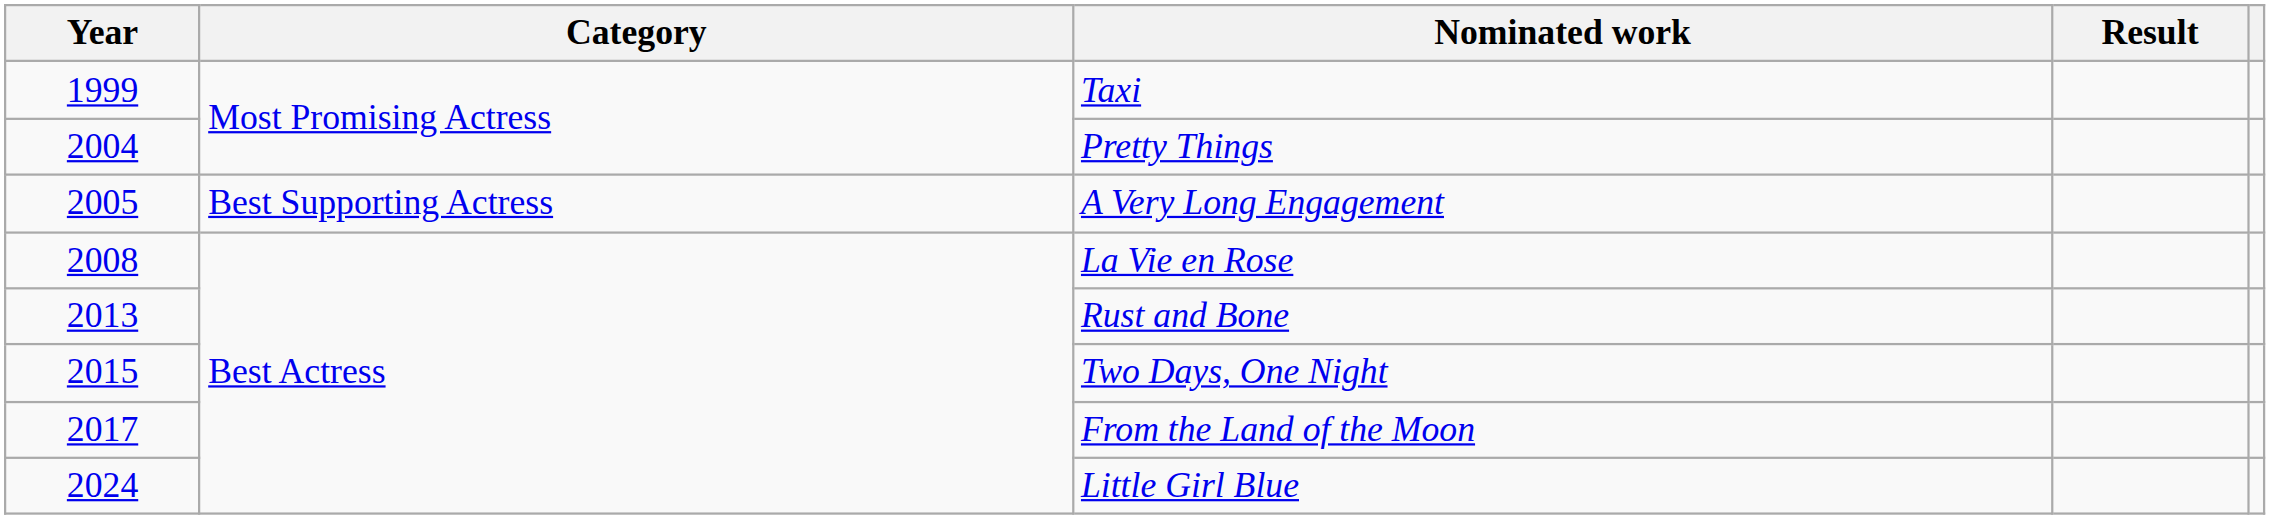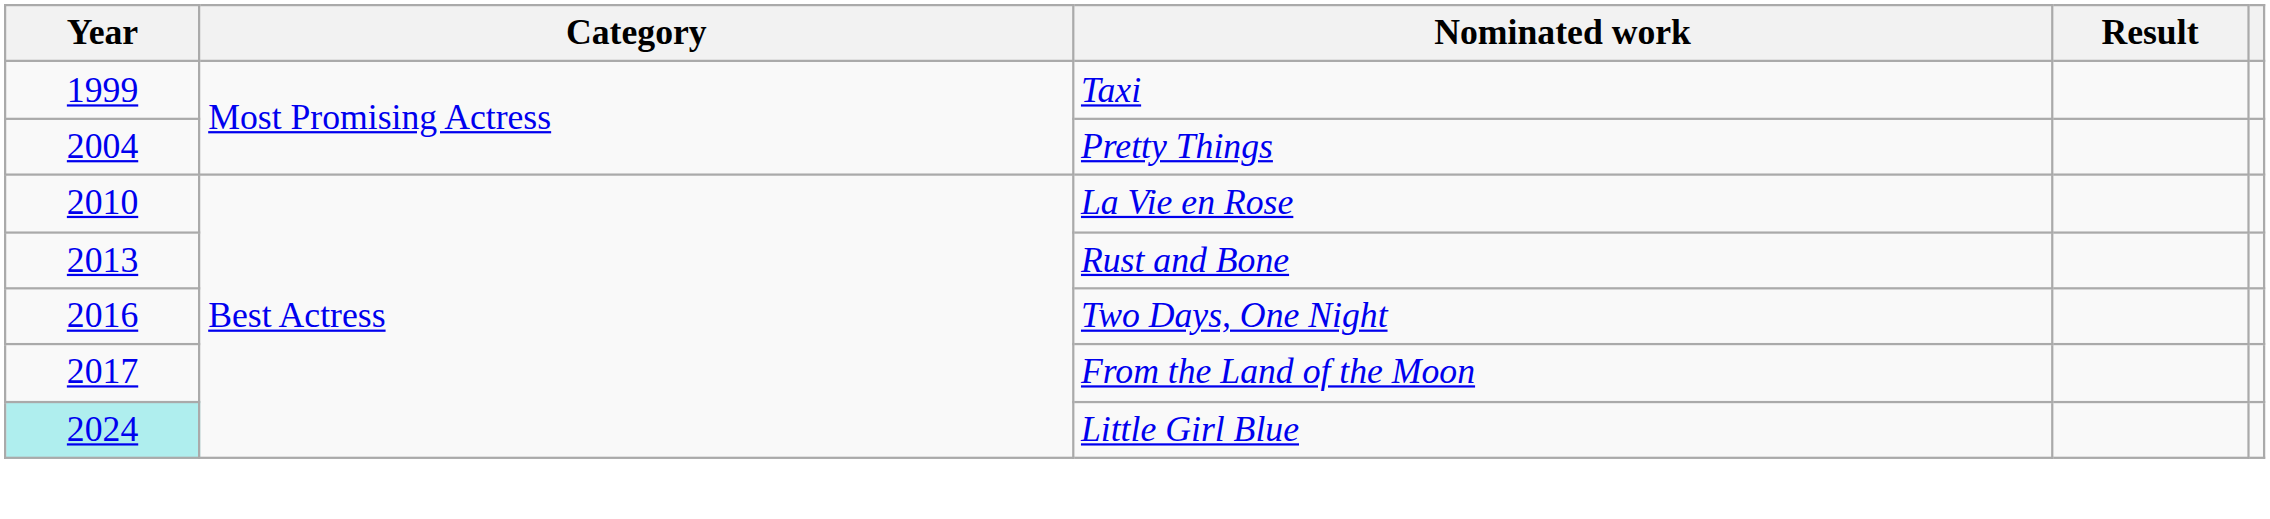 <table class=wikitable>
 <tr>
 <th scope="col" style="width:5em;">Year</th>
 <th scope="col" style="width:24em;">Category</th>
 <th scope="col" style="width:27em;">Nominated work</th>
 <th scope="col" style="width:5em;">Result</th>
 <th></th>
 </tr>
 <tr>
 <td style="text-align:center;"><a href='#'>1999</a></td>
 <td rowspan=2><a href='#'>Most Promising Actress</a></td>
 <td><em><a href='#'>Taxi</a></em></td>
 <td></td>
 <td></td>
 </tr>
 <tr>
 <td style="text-align:center;"><a href='#'>2004</a></td>
 <td><em><a href='#'>Pretty Things</a></em></td>
 <td></td>
 <td></td>
 </tr>
 <tr>
-<td style="text-align:center;"><a href='#'>2005</a></td>
-<td><a href='#'>Best Supporting Actress</a></td>
-<td><em><a href='#'>A Very Long Engagement</a></em></td>
-<td></td>
-<td></td>
-</tr>
-<tr>
-<td style="text-align:center;"><a href='#'>2008</a></td>
+<td style="text-align:center;"><a href='#'>2010</a></td>
 <td rowspan=5><a href='#'>Best Actress</a></td>
 <td><em><a href='#'>La Vie en Rose</a></em></td>
 <td></td>
 <td></td>
 </tr>
 <tr>
 <td style="text-align:center;"><a href='#'>2013</a></td>
 <td><em><a href='#'>Rust and Bone</a></em></td>
 <td></td>
 <td></td>
 </tr>
 <tr>
-<td style="text-align:center;"><a href='#'>2015</a></td>
+<td style="text-align:center;"><a href='#'>2016</a></td>
 <td><em><a href='#'>Two Days, One Night</a></em></td>
 <td></td>
 <td></td>
 </tr>
 <tr>
 <td style="text-align:center;"><a href='#'>2017</a></td>
 <td><em><a href='#'>From the Land of the Moon</a></em></td>
 <td></td>
 <td></td>
 </tr>
 <tr>
-<td style="text-align:center;"><a href='#'>2024</a></td>
+<td style="background: paleturquoise; text-align:center;"><a href='#'>2024</a></td>
 <td><em><a href='#'>Little Girl Blue</a></em></td>
 <td></td>
 <td></td>
 </tr>
 </table>
